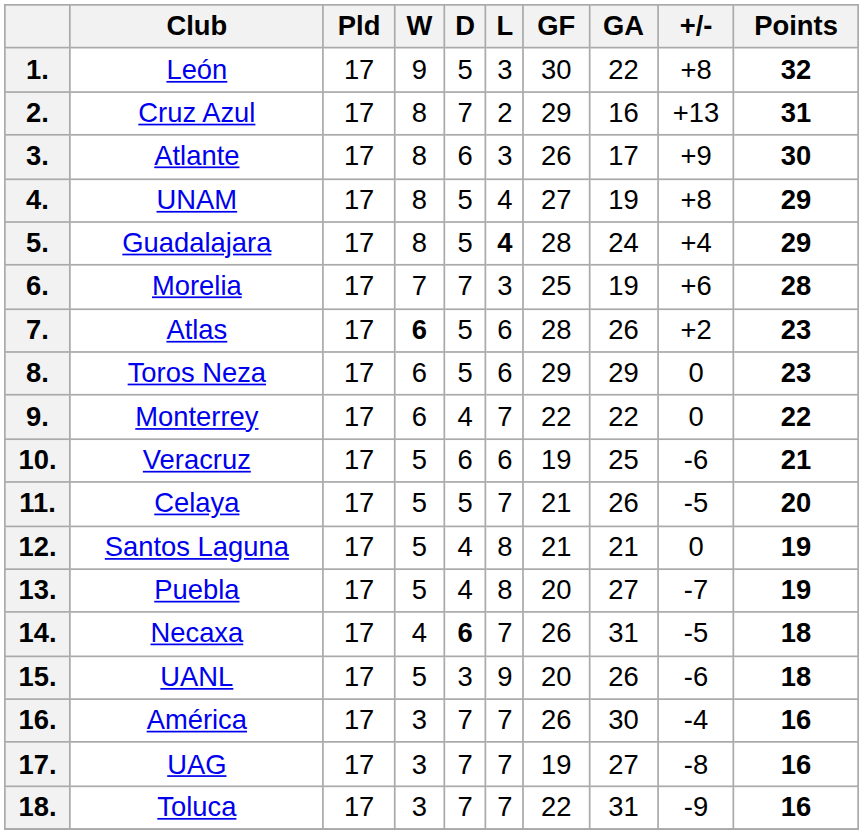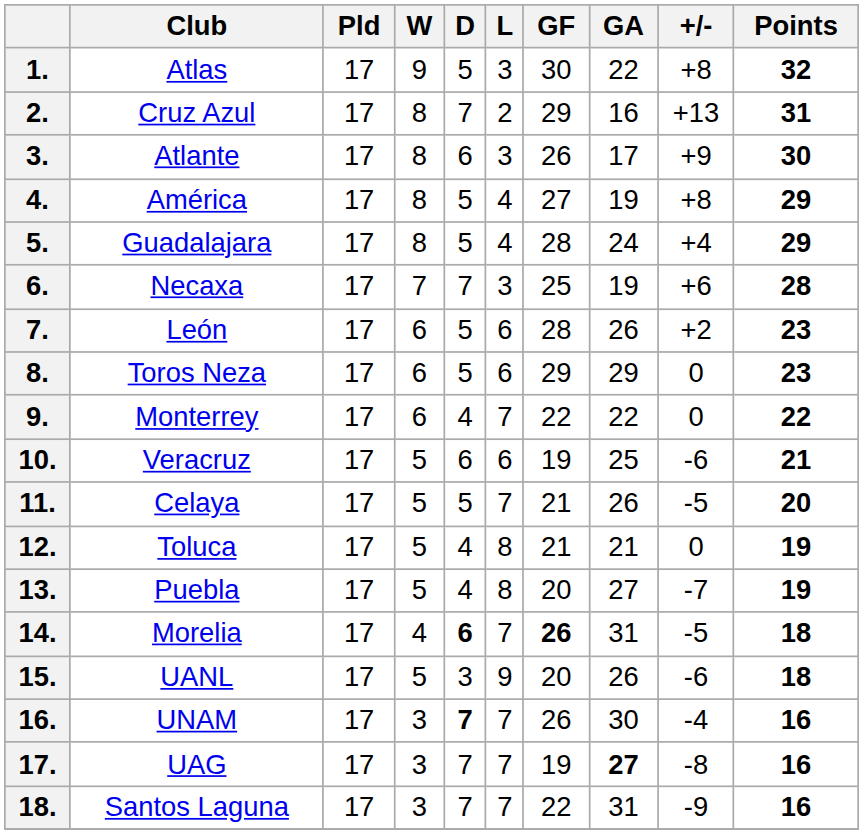 <table class="wikitable" style="width:500px; text-align:center">
 <tr>
 <th></th>
 <th>Club</th>
 <th>Pld</th>
 <th>W</th>
 <th>D</th>
 <th>L</th>
 <th>GF</th>
 <th>GA</th>
 <th>+/-</th>
 <th>Points</th>
 </tr>
 <tr valign="top" bgcolor="ffffff">
 <th>1.</th>
-<td><a href='#'>León</a></td>
+<td><a href='#'>Atlas</a></td>
 <td>17</td>
 <td>9</td>
 <td>5</td>
 <td>3</td>
 <td>30</td>
 <td>22</td>
 <td>+8</td>
 <td><strong>32</strong></td>
 </tr>
 <tr valign="top" bgcolor="#ffffff">
 <th>2.</th>
 <td><a href='#'>Cruz Azul</a></td>
 <td>17</td>
 <td>8</td>
 <td>7</td>
 <td>2</td>
 <td>29</td>
 <td>16</td>
 <td>+13</td>
 <td><strong>31</strong></td>
 </tr>
 <tr valign="top" bgcolor="#ffffff">
 <th>3.</th>
 <td><a href='#'>Atlante</a></td>
 <td>17</td>
 <td>8</td>
 <td>6</td>
 <td>3</td>
 <td>26</td>
 <td>17</td>
 <td>+9</td>
 <td><strong>30</strong></td>
 </tr>
 <tr valign="top" bgcolor="#ffffff">
 <th>4.</th>
-<td><a href='#'>UNAM</a></td>
+<td><a href='#'>América</a></td>
 <td>17</td>
 <td>8</td>
 <td>5</td>
 <td>4</td>
 <td>27</td>
 <td>19</td>
 <td>+8</td>
 <td><strong>29</strong></td>
 </tr>
 <tr valign="top" bgcolor="#ffffff">
 <th>5.</th>
 <td><a href='#'>Guadalajara</a></td>
 <td>17</td>
 <td>8</td>
 <td>5</td>
-<td><strong>4</strong></td>
+<td>4</td>
 <td>28</td>
 <td>24</td>
 <td>+4</td>
 <td><strong>29</strong></td>
 </tr>
 <tr valign="top" bgcolor="ffffff">
 <th>6.</th>
-<td><a href='#'>Morelia</a></td>
+<td><a href='#'>Necaxa</a></td>
 <td>17</td>
 <td>7</td>
 <td>7</td>
 <td>3</td>
 <td>25</td>
 <td>19</td>
 <td>+6</td>
 <td><strong>28</strong></td>
 </tr>
 <tr valign="top" bgcolor="ffffff">
 <th>7.</th>
-<td><a href='#'>Atlas</a></td>
+<td><a href='#'>León</a></td>
 <td>17</td>
-<td><strong>6</strong></td>
+<td>6</td>
 <td>5</td>
 <td>6</td>
 <td>28</td>
 <td>26</td>
 <td>+2</td>
 <td><strong>23</strong></td>
 </tr>
 <tr valign="top" bgcolor="#ffffff">
 <th>8.</th>
 <td><a href='#'>Toros Neza</a></td>
 <td>17</td>
 <td>6</td>
 <td>5</td>
 <td>6</td>
 <td>29</td>
 <td>29</td>
 <td>0</td>
 <td><strong>23</strong></td>
 </tr>
 <tr valign="top" bgcolor="#ffffff">
 <th>9.</th>
 <td><a href='#'>Monterrey</a></td>
 <td>17</td>
 <td>6</td>
 <td>4</td>
 <td>7</td>
 <td>22</td>
 <td>22</td>
 <td>0</td>
 <td><strong>22</strong></td>
 </tr>
 <tr valign="top" bgcolor="#ffffff">
 <th>10.</th>
 <td><a href='#'>Veracruz</a></td>
 <td>17</td>
 <td>5</td>
 <td>6</td>
 <td>6</td>
 <td>19</td>
 <td>25</td>
 <td>-6</td>
 <td><strong>21</strong></td>
 </tr>
 <tr valign="top" bgcolor="ffffff">
 <th>11.</th>
 <td><a href='#'>Celaya</a></td>
 <td>17</td>
 <td>5</td>
 <td>5</td>
 <td>7</td>
 <td>21</td>
 <td>26</td>
 <td>-5</td>
 <td><strong>20</strong></td>
 </tr>
 <tr valign="top" bgcolor="ffffff">
 <th>12.</th>
-<td><a href='#'>Santos Laguna</a></td>
+<td><a href='#'>Toluca</a></td>
 <td>17</td>
 <td>5</td>
 <td>4</td>
 <td>8</td>
 <td>21</td>
 <td>21</td>
 <td>0</td>
 <td><strong>19</strong></td>
 </tr>
 <tr valign="top" bgcolor="ffffff">
 <th>13.</th>
 <td><a href='#'>Puebla</a></td>
 <td>17</td>
 <td>5</td>
 <td>4</td>
 <td>8</td>
 <td>20</td>
 <td>27</td>
 <td>-7</td>
 <td><strong>19</strong></td>
 </tr>
 <tr valign="top" bgcolor="ffffff">
 <th>14.</th>
-<td><a href='#'>Necaxa</a></td>
+<td><a href='#'>Morelia</a></td>
 <td>17</td>
 <td>4</td>
 <td><strong>6</strong></td>
 <td>7</td>
-<td>26</td>
+<td><strong>26</strong></td>
 <td>31</td>
 <td>-5</td>
 <td><strong>18</strong></td>
 </tr>
 <tr valign="top" bgcolor="ffffff">
 <th>15.</th>
 <td><a href='#'>UANL</a></td>
 <td>17</td>
 <td>5</td>
 <td>3</td>
 <td>9</td>
 <td>20</td>
 <td>26</td>
 <td>-6</td>
 <td><strong>18</strong></td>
 </tr>
 <tr valign="top" bgcolor="ffffff">
 <th>16.</th>
-<td><a href='#'>América</a></td>
+<td><a href='#'>UNAM</a></td>
 <td>17</td>
 <td>3</td>
-<td>7</td>
+<td><strong>7</strong></td>
 <td>7</td>
 <td>26</td>
 <td>30</td>
 <td>-4</td>
 <td><strong>16</strong></td>
 </tr>
 <tr valign="top" bgcolor="#ffffff">
 <th>17.</th>
 <td><a href='#'>UAG</a></td>
 <td>17</td>
 <td>3</td>
 <td>7</td>
 <td>7</td>
 <td>19</td>
-<td>27</td>
+<td><strong>27</strong></td>
 <td>-8</td>
 <td><strong>16</strong></td>
 </tr>
 <tr valign="top" bgcolor="#ffffff">
 <th>18.</th>
-<td><a href='#'>Toluca</a></td>
+<td><a href='#'>Santos Laguna</a></td>
 <td>17</td>
 <td>3</td>
 <td>7</td>
 <td>7</td>
 <td>22</td>
 <td>31</td>
 <td>-9</td>
 <td><strong>16</strong></td>
 </tr>
 <tr valign="top" bgcolor="#ffffff">
 </tr>
 </table>
